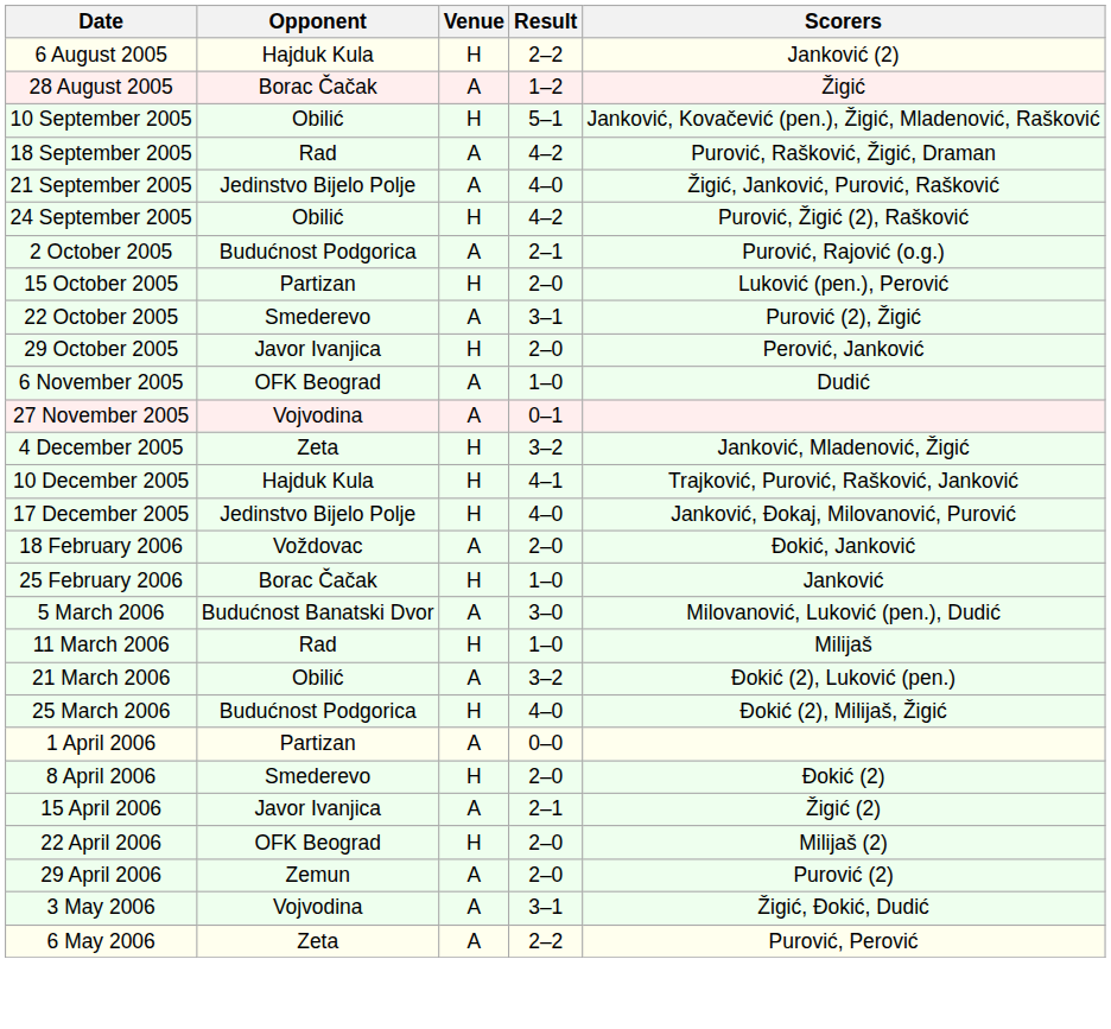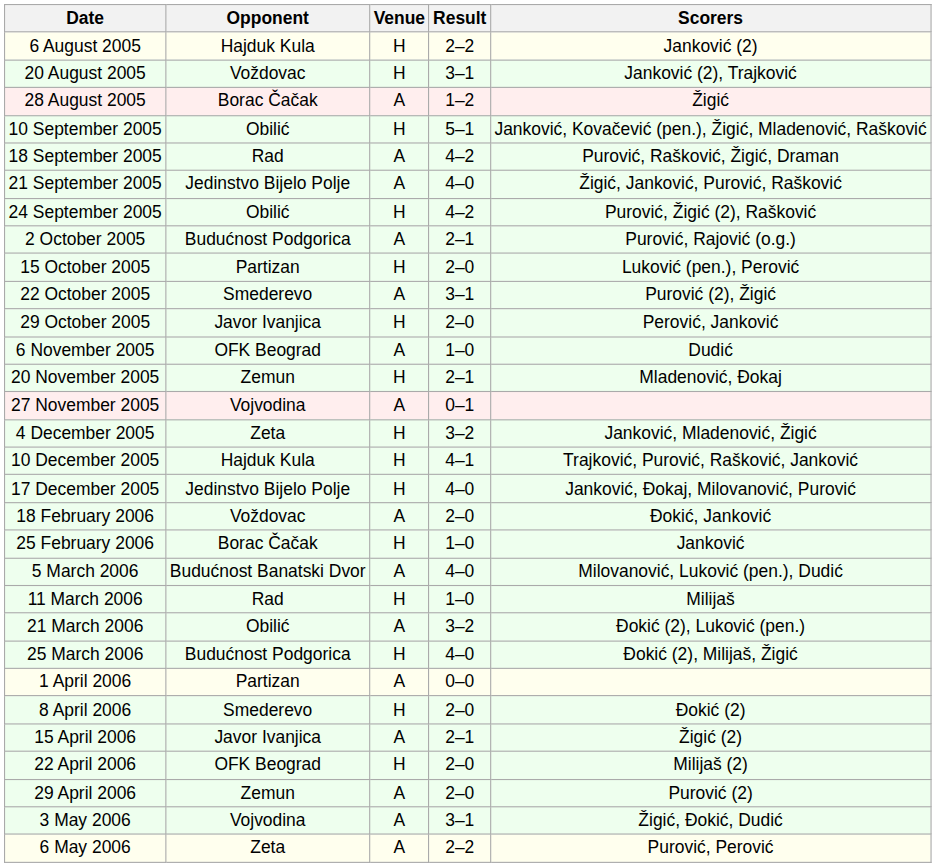 <table class="wikitable sortable" style="font-size:100%; text-align:center">
 <tr>
 <th>Date</th>
 <th>Opponent</th>
 <th>Venue</th>
 <th>Result</th>
 <th>Scorers</th>
 </tr>
 <tr bgcolor = "#FFFFEE">
 <td>6 August 2005</td>
 <td>Hajduk Kula</td>
 <td>H</td>
 <td>2–2</td>
 <td>Janković (2)</td>
+</tr>
+<tr bgcolor = "#EEFFEE">
+<td>20 August 2005</td>
+<td>Voždovac</td>
+<td>H</td>
+<td>3–1</td>
+<td>Janković (2), Trajković</td>
 </tr>
 <tr bgcolor = "#FFEEEE">
 <td>28 August 2005</td>
 <td>Borac Čačak</td>
 <td>A</td>
 <td>1–2</td>
 <td>Žigić</td>
 </tr>
 <tr bgcolor = "#EEFFEE">
 <td>10 September 2005</td>
 <td>Obilić</td>
 <td>H</td>
 <td>5–1</td>
 <td>Janković, Kovačević (pen.), Žigić, Mladenović, Rašković</td>
 </tr>
 <tr bgcolor = "#EEFFEE">
 <td>18 September 2005</td>
 <td>Rad</td>
 <td>A</td>
 <td>4–2</td>
 <td>Purović, Rašković, Žigić, Draman</td>
 </tr>
 <tr bgcolor = "#EEFFEE">
 <td>21 September 2005</td>
 <td>Jedinstvo Bijelo Polje</td>
 <td>A</td>
 <td>4–0</td>
 <td>Žigić, Janković, Purović, Rašković</td>
 </tr>
 <tr bgcolor = "#EEFFEE">
 <td>24 September 2005</td>
 <td>Obilić</td>
 <td>H</td>
 <td>4–2</td>
 <td>Purović, Žigić (2), Rašković</td>
 </tr>
 <tr bgcolor = "#EEFFEE">
 <td>2 October 2005</td>
 <td>Budućnost Podgorica</td>
 <td>A</td>
 <td>2–1</td>
 <td>Purović, Rajović (o.g.)</td>
 </tr>
 <tr bgcolor = "#EEFFEE">
 <td>15 October 2005</td>
 <td>Partizan</td>
 <td>H</td>
 <td>2–0</td>
 <td>Luković (pen.), Perović</td>
 </tr>
 <tr bgcolor = "#EEFFEE">
 <td>22 October 2005</td>
 <td>Smederevo</td>
 <td>A</td>
 <td>3–1</td>
 <td>Purović (2), Žigić</td>
 </tr>
 <tr bgcolor = "#EEFFEE">
 <td>29 October 2005</td>
 <td>Javor Ivanjica</td>
 <td>H</td>
 <td>2–0</td>
 <td>Perović, Janković</td>
 </tr>
 <tr bgcolor = "#EEFFEE">
 <td>6 November 2005</td>
 <td>OFK Beograd</td>
 <td>A</td>
 <td>1–0</td>
 <td>Dudić</td>
 </tr>
+<tr bgcolor = "#EEFFEE">
+<td>20 November 2005</td>
+<td>Zemun</td>
+<td>H</td>
+<td>2–1</td>
+<td>Mladenović, Đokaj</td>
+</tr>
 <tr bgcolor = "#FFEEEE">
 <td>27 November 2005</td>
 <td>Vojvodina</td>
 <td>A</td>
 <td>0–1</td>
 <td></td>
 </tr>
 <tr bgcolor = "#EEFFEE">
 <td>4 December 2005</td>
 <td>Zeta</td>
 <td>H</td>
 <td>3–2</td>
 <td>Janković, Mladenović, Žigić</td>
 </tr>
 <tr bgcolor = "#EEFFEE">
 <td>10 December 2005</td>
 <td>Hajduk Kula</td>
 <td>H</td>
 <td>4–1</td>
 <td>Trajković, Purović, Rašković, Janković</td>
 </tr>
 <tr bgcolor = "#EEFFEE">
 <td>17 December 2005</td>
 <td>Jedinstvo Bijelo Polje</td>
 <td>H</td>
 <td>4–0</td>
 <td>Janković, Đokaj, Milovanović, Purović</td>
 </tr>
 <tr bgcolor = "#EEFFEE">
 <td>18 February 2006</td>
 <td>Voždovac</td>
 <td>A</td>
 <td>2–0</td>
 <td>Đokić, Janković</td>
 </tr>
 <tr bgcolor = "#EEFFEE">
 <td>25 February 2006</td>
 <td>Borac Čačak</td>
 <td>H</td>
 <td>1–0</td>
 <td>Janković</td>
 </tr>
 <tr bgcolor = "#EEFFEE">
 <td>5 March 2006</td>
 <td>Budućnost Banatski Dvor</td>
 <td>A</td>
-<td>3–0</td>
+<td>4–0</td>
 <td>Milovanović, Luković (pen.), Dudić</td>
 </tr>
 <tr bgcolor = "#EEFFEE">
 <td>11 March 2006</td>
 <td>Rad</td>
 <td>H</td>
 <td>1–0</td>
 <td>Milijaš</td>
 </tr>
 <tr bgcolor = "#EEFFEE">
 <td>21 March 2006</td>
 <td>Obilić</td>
 <td>A</td>
 <td>3–2</td>
 <td>Đokić (2), Luković (pen.)</td>
 </tr>
 <tr bgcolor = "#EEFFEE">
 <td>25 March 2006</td>
 <td>Budućnost Podgorica</td>
 <td>H</td>
 <td>4–0</td>
 <td>Đokić (2), Milijaš, Žigić</td>
 </tr>
 <tr bgcolor = "#FFFFEE">
 <td>1 April 2006</td>
 <td>Partizan</td>
 <td>A</td>
 <td>0–0</td>
 <td></td>
 </tr>
 <tr bgcolor = "#EEFFEE">
 <td>8 April 2006</td>
 <td>Smederevo</td>
 <td>H</td>
 <td>2–0</td>
 <td>Đokić (2)</td>
 </tr>
 <tr bgcolor = "#EEFFEE">
 <td>15 April 2006</td>
 <td>Javor Ivanjica</td>
 <td>A</td>
 <td>2–1</td>
 <td>Žigić (2)</td>
 </tr>
 <tr bgcolor = "#EEFFEE">
 <td>22 April 2006</td>
 <td>OFK Beograd</td>
 <td>H</td>
 <td>2–0</td>
 <td>Milijaš (2)</td>
 </tr>
 <tr bgcolor = "#EEFFEE">
 <td>29 April 2006</td>
 <td>Zemun</td>
 <td>A</td>
 <td>2–0</td>
 <td>Purović (2)</td>
 </tr>
 <tr bgcolor = "#EEFFEE">
 <td>3 May 2006</td>
 <td>Vojvodina</td>
 <td>A</td>
 <td>3–1</td>
 <td>Žigić, Đokić, Dudić</td>
 </tr>
 <tr bgcolor = "#FFFFEE">
 <td>6 May 2006</td>
 <td>Zeta</td>
 <td>A</td>
 <td>2–2</td>
 <td>Purović, Perović</td>
 </tr>
 </table>
